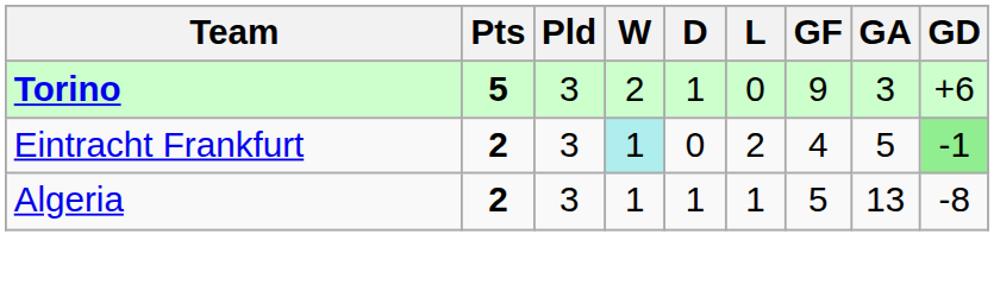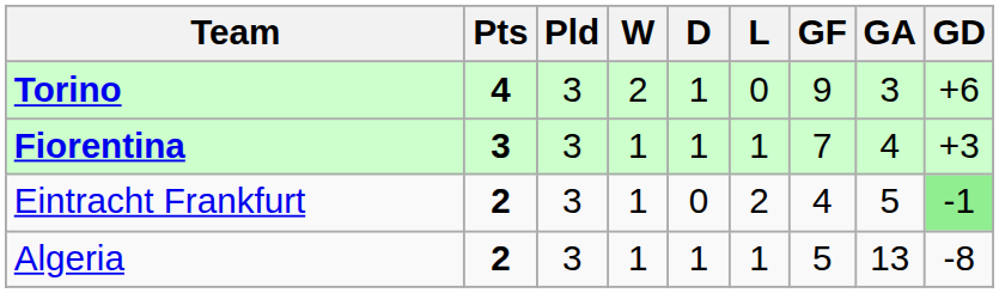 <table class="wikitable" style="text-align:center;">
 <tr>
 <th width=200>Team</th>
 <th width=20>Pts</th>
 <th width=20>Pld</th>
 <th width=20>W</th>
 <th width=20>D</th>
 <th width=20>L</th>
 <th width=20>GF</th>
 <th width=20>GA</th>
 <th width=20>GD</th>
 </tr>
 <tr style="background:#ccffcc">
 <td style="text-align:left"><strong> <a href='#'>Torino</a></strong></td>
-<td><strong>5</strong></td>
+<td><strong>4</strong></td>
 <td>3</td>
 <td>2</td>
 <td>1</td>
 <td>0</td>
 <td>9</td>
 <td>3</td>
 <td>+6</td>
 </tr>
+<tr style="background:#ccffcc">
+<td style="text-align:left"><strong> <a href='#'>Fiorentina</a></strong></td>
+<td><strong>3</strong></td>
+<td>3</td>
+<td>1</td>
+<td>1</td>
+<td>1</td>
+<td>7</td>
+<td>4</td>
+<td>+3</td>
+</tr>
 <tr>
 <td style="text-align:left"> <a href='#'>Eintracht Frankfurt</a></td>
 <td><strong>2</strong></td>
 <td>3</td>
-<td style="background: paleturquoise;">1</td>
+<td>1</td>
 <td>0</td>
 <td>2</td>
 <td>4</td>
 <td>5</td>
 <td style="background: lightgreen;">-1</td>
 </tr>
 <tr>
 <td style="text-align:left"> <a href='#'>Algeria</a></td>
 <td><strong>2</strong></td>
 <td>3</td>
 <td>1</td>
 <td>1</td>
 <td>1</td>
 <td>5</td>
 <td>13</td>
 <td>-8</td>
 </tr>
 </table>
